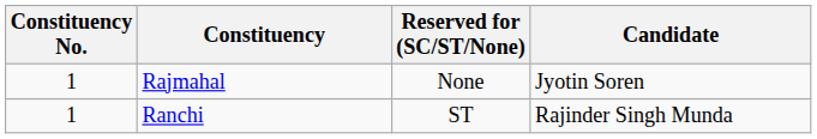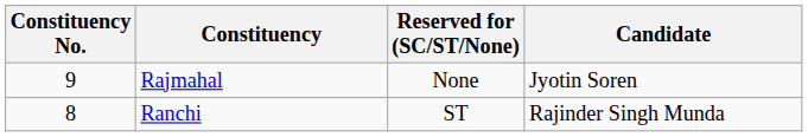 <table class= "wikitable sortable">
 <tr>
 <th>Constituency <br> No.</th>
 <th style="width:180px;">Constituency</th>
 <th>Reserved for <br> (SC/ST/None)</th>
 <th style="width:200px;">Candidate </th>
 </tr>
 <tr>
-<td style="text-align:center;">1</td>
+<td style="text-align:center;">9</td>
 <td><a href='#'>Rajmahal</a></td>
 <td style="text-align:center;">None</td>
 <td>Jyotin Soren</td>
 </tr>
 <tr>
-<td style="text-align:center;">1</td>
+<td style="text-align:center;">8</td>
 <td><a href='#'>Ranchi</a></td>
 <td style="text-align:center;">ST</td>
 <td>Rajinder Singh Munda</td>
 </tr>
 </table>
